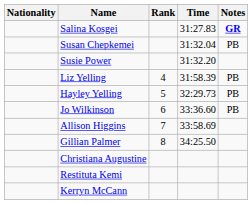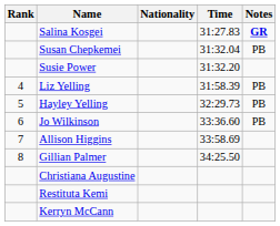 <table class="wikitable sortable" style="text-align:center">
 <tr>
+<th>Rank</th>
+<th>Name</th>
 <th>Nationality</th>
-<th>Name</th>
-<th>Rank</th>
 <th>Time</th>
 <th>Notes</th>
 </tr>
 <tr>
+<td></td>
+<td align=left><a href='#'>Salina Kosgei</a></td>
 <td align=left></td>
-<td align=left><a href='#'>Salina Kosgei</a></td>
-<td></td>
 <td>31:27.83</td>
 <td><strong><a href='#'>GR</a></strong></td>
 </tr>
 <tr>
+<td></td>
+<td align=left><a href='#'>Susan Chepkemei</a></td>
 <td align=left></td>
-<td align=left><a href='#'>Susan Chepkemei</a></td>
-<td></td>
 <td>31:32.04</td>
 <td>PB</td>
 </tr>
 <tr>
+<td></td>
+<td align=left><a href='#'>Susie Power</a></td>
 <td align=left></td>
-<td align=left><a href='#'>Susie Power</a></td>
-<td></td>
 <td>31:32.20</td>
 <td></td>
 </tr>
 <tr>
+<td>4</td>
+<td align=left><a href='#'>Liz Yelling</a></td>
 <td align=left></td>
-<td align=left><a href='#'>Liz Yelling</a></td>
-<td>4</td>
 <td>31:58.39</td>
 <td>PB</td>
 </tr>
 <tr>
+<td>5</td>
+<td align=left><a href='#'>Hayley Yelling</a></td>
 <td align=left></td>
-<td align=left><a href='#'>Hayley Yelling</a></td>
-<td>5</td>
 <td>32:29.73</td>
 <td>PB</td>
 </tr>
 <tr>
+<td>6</td>
+<td align=left><a href='#'>Jo Wilkinson</a></td>
 <td align=left></td>
-<td align=left><a href='#'>Jo Wilkinson</a></td>
-<td>6</td>
 <td>33:36.60</td>
 <td>PB</td>
 </tr>
 <tr>
+<td>7</td>
+<td align=left><a href='#'>Allison Higgins</a></td>
 <td align=left></td>
-<td align=left><a href='#'>Allison Higgins</a></td>
-<td>7</td>
 <td>33:58.69</td>
 <td></td>
 </tr>
 <tr>
+<td>8</td>
+<td align=left><a href='#'>Gillian Palmer</a></td>
 <td align=left></td>
-<td align=left><a href='#'>Gillian Palmer</a></td>
-<td>8</td>
 <td>34:25.50</td>
 <td></td>
 </tr>
 <tr>
+<td></td>
+<td align=left><a href='#'>Christiana Augustine</a></td>
 <td align=left></td>
-<td align=left><a href='#'>Christiana Augustine</a></td>
-<td></td>
 <td></td>
 <td></td>
 </tr>
 <tr>
+<td></td>
+<td align=left><a href='#'>Restituta Kemi</a></td>
 <td align=left></td>
-<td align=left><a href='#'>Restituta Kemi</a></td>
-<td></td>
 <td></td>
 <td></td>
 </tr>
 <tr>
+<td></td>
+<td align=left><a href='#'>Kerryn McCann</a></td>
 <td align=left></td>
-<td align=left><a href='#'>Kerryn McCann</a></td>
-<td></td>
 <td></td>
 <td></td>
 </tr>
 </table>
